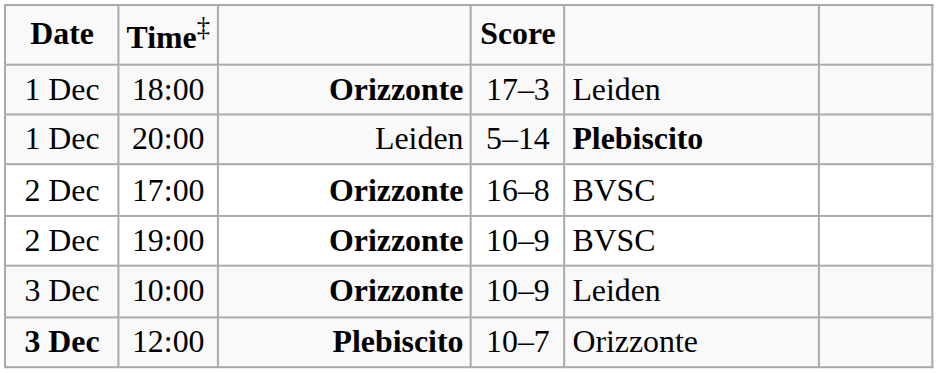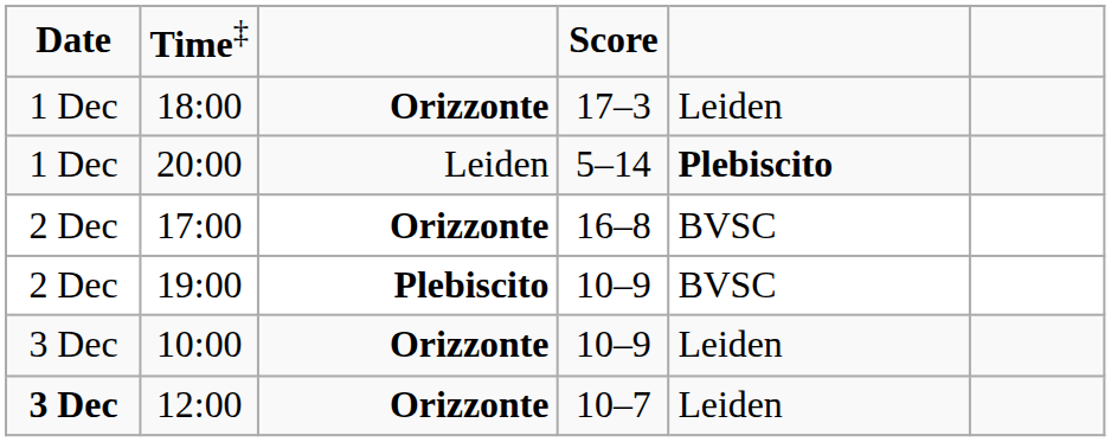 <table class=wikitable style="text-align:center;">
 <tr>
 <td width=50px><strong>Date</strong></td>
 <td width=40px><strong>Time</strong><sup>‡</sup></td>
 <td width=120px></td>
 <td width=40px><strong>Score</strong></td>
 <td width=120px></td>
 <td width=50px></td>
 </tr>
 <tr>
 <td>1 Dec</td>
 <td>18:00</td>
 <td style="text-align:right"><strong>Orizzonte</strong></td>
 <td>17–3</td>
 <td style="text-align:left">Leiden</td>
 <td></td>
 </tr>
 <tr>
 <td>1 Dec</td>
 <td>20:00</td>
 <td style="text-align:right">Leiden</td>
 <td>5–14</td>
 <td style="text-align:left"><strong>Plebiscito</strong></td>
 <td></td>
 </tr>
 <tr bgcolor=white>
 <td>2 Dec</td>
 <td>17:00</td>
 <td style="text-align:right"><strong>Orizzonte</strong></td>
 <td>16–8</td>
 <td style="text-align:left">BVSC</td>
 <td></td>
 </tr>
 <tr bgcolor=white>
 <td>2 Dec</td>
 <td>19:00</td>
-<td style="text-align:right"><strong>Orizzonte</strong></td>
+<td style="text-align:right"><strong>Plebiscito</strong></td>
 <td>10–9</td>
 <td style="text-align:left">BVSC</td>
 <td></td>
 </tr>
 <tr>
 <td>3 Dec</td>
 <td>10:00</td>
 <td style="text-align:right"><strong>Orizzonte</strong></td>
 <td>10–9</td>
 <td style="text-align:left">Leiden</td>
 <td></td>
 </tr>
 <tr>
 <td><strong>3 Dec</strong></td>
 <td>12:00</td>
-<td style="text-align:right"><strong>Plebiscito</strong></td>
+<td style="text-align:right"><strong>Orizzonte</strong></td>
 <td>10–7</td>
-<td style="text-align:left">Orizzonte</td>
+<td style="text-align:left">Leiden</td>
 <td></td>
 </tr>
 </table>
